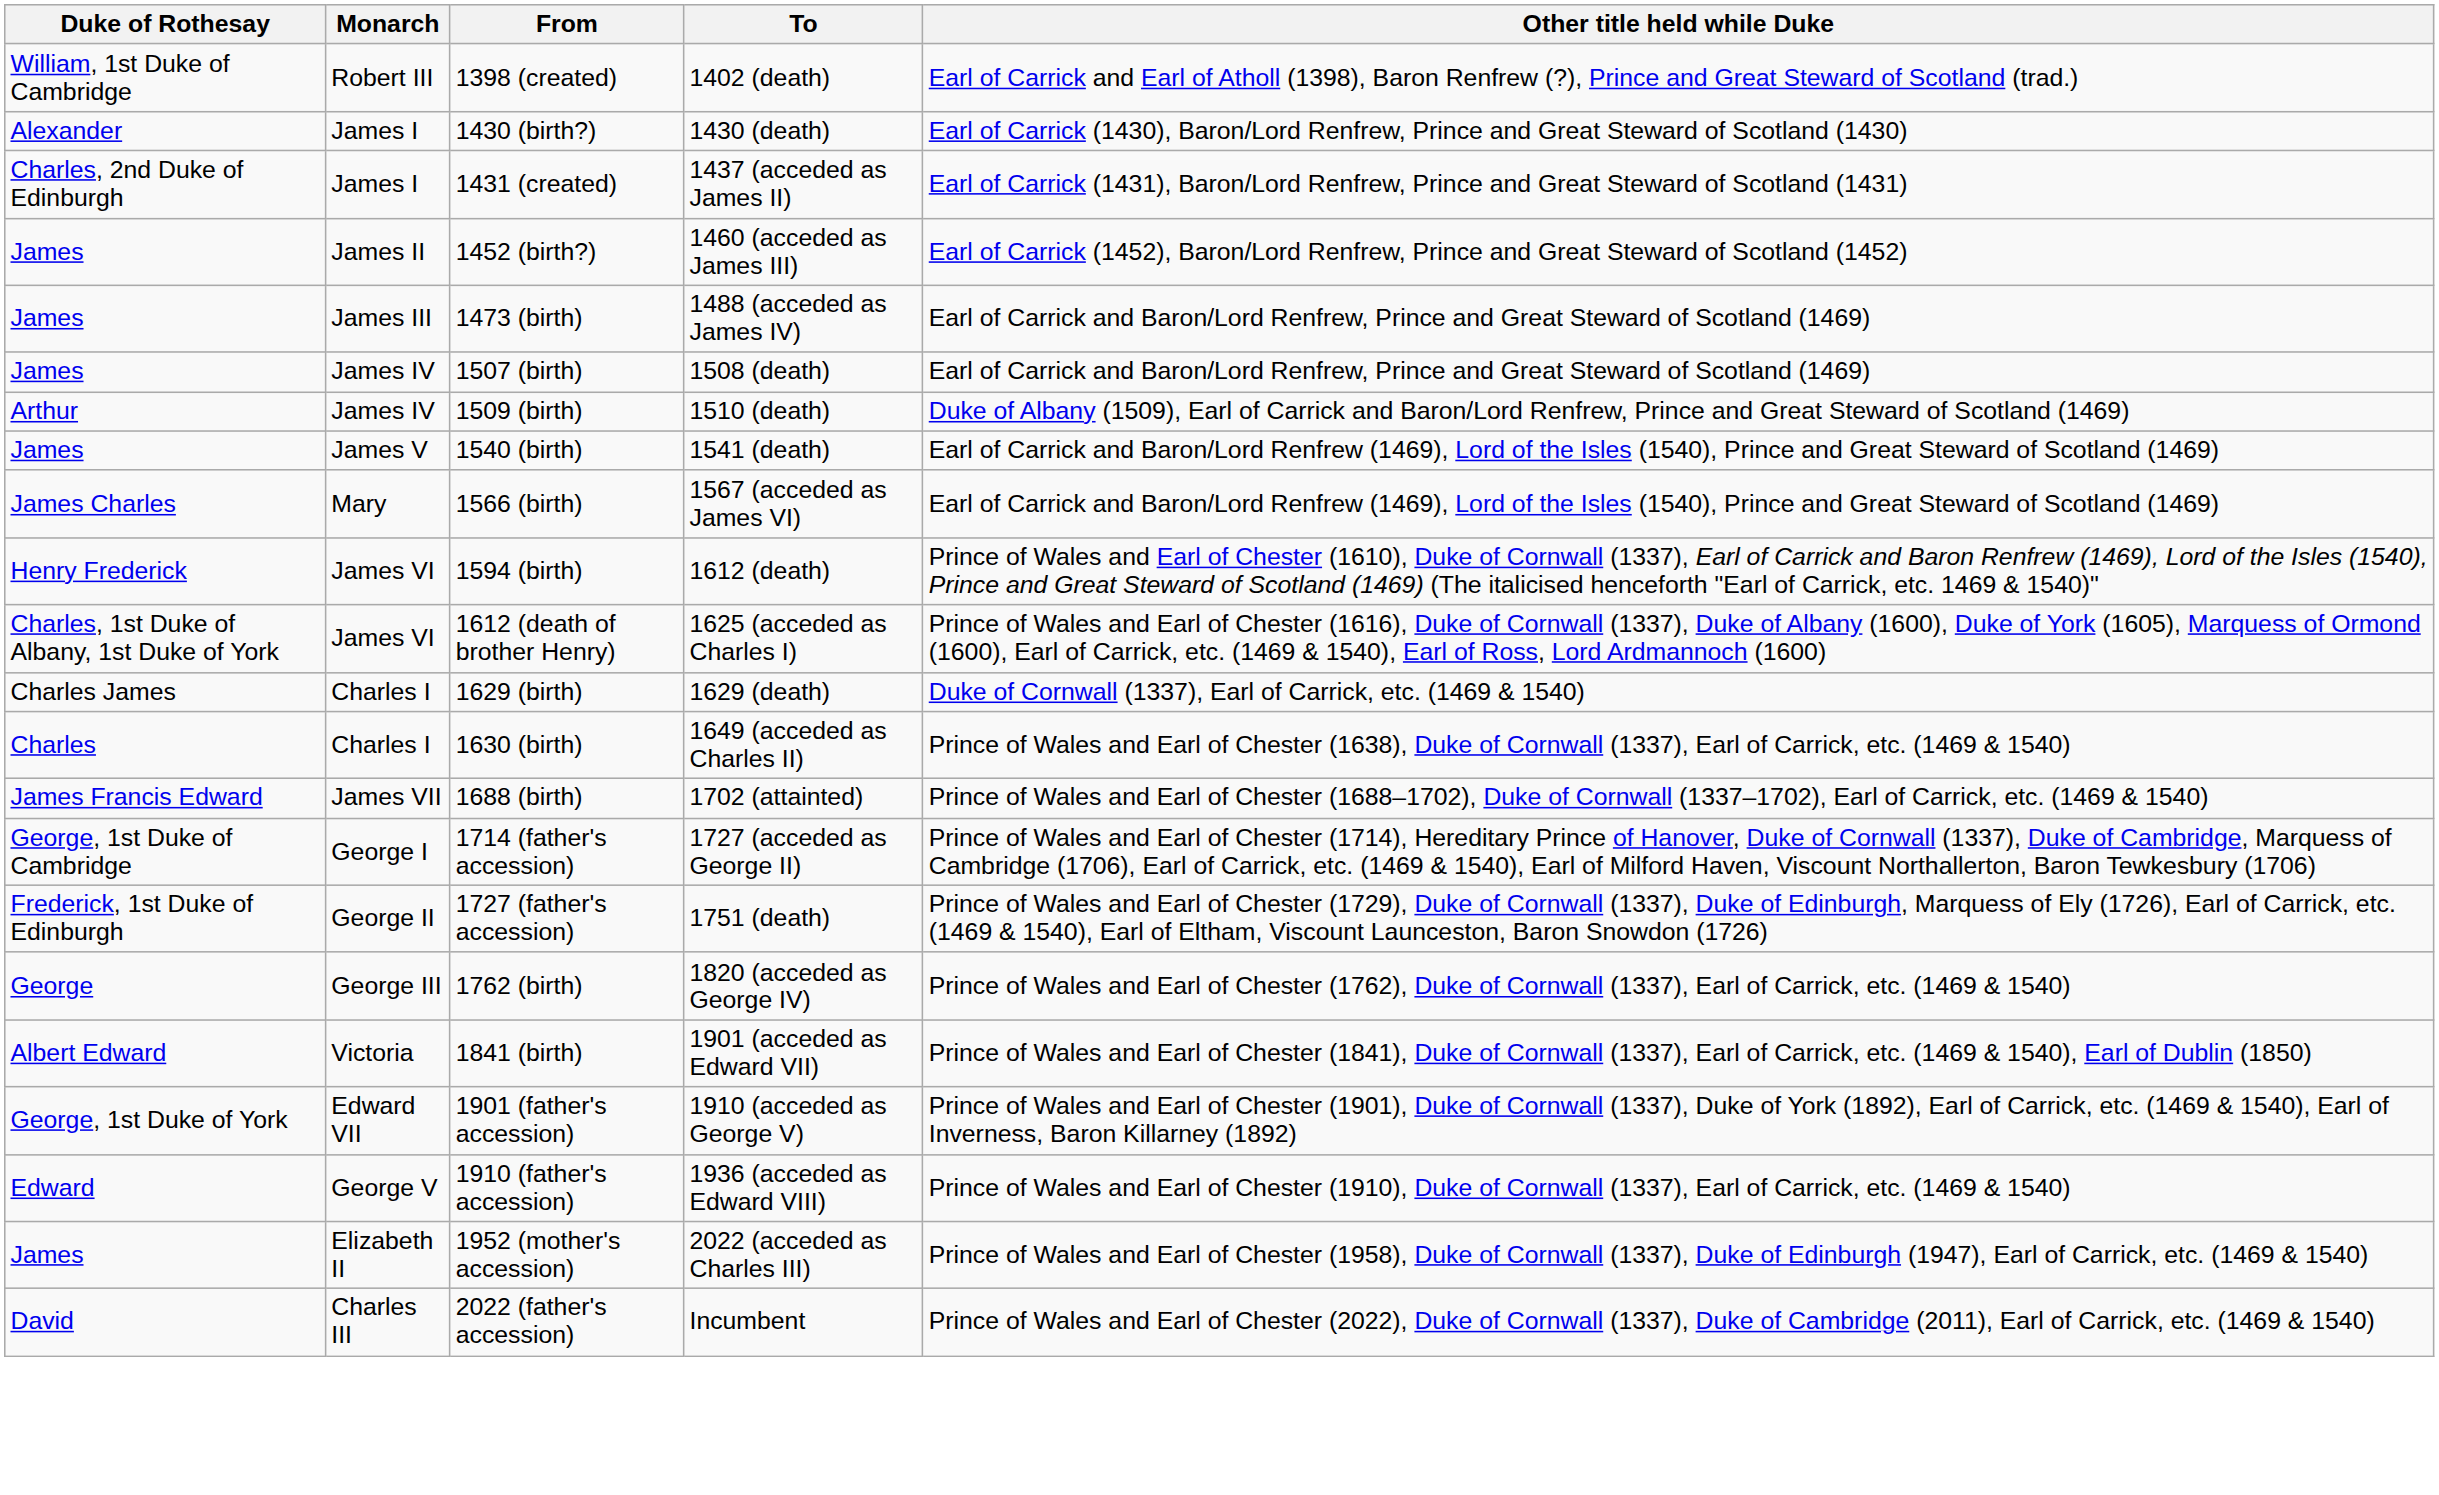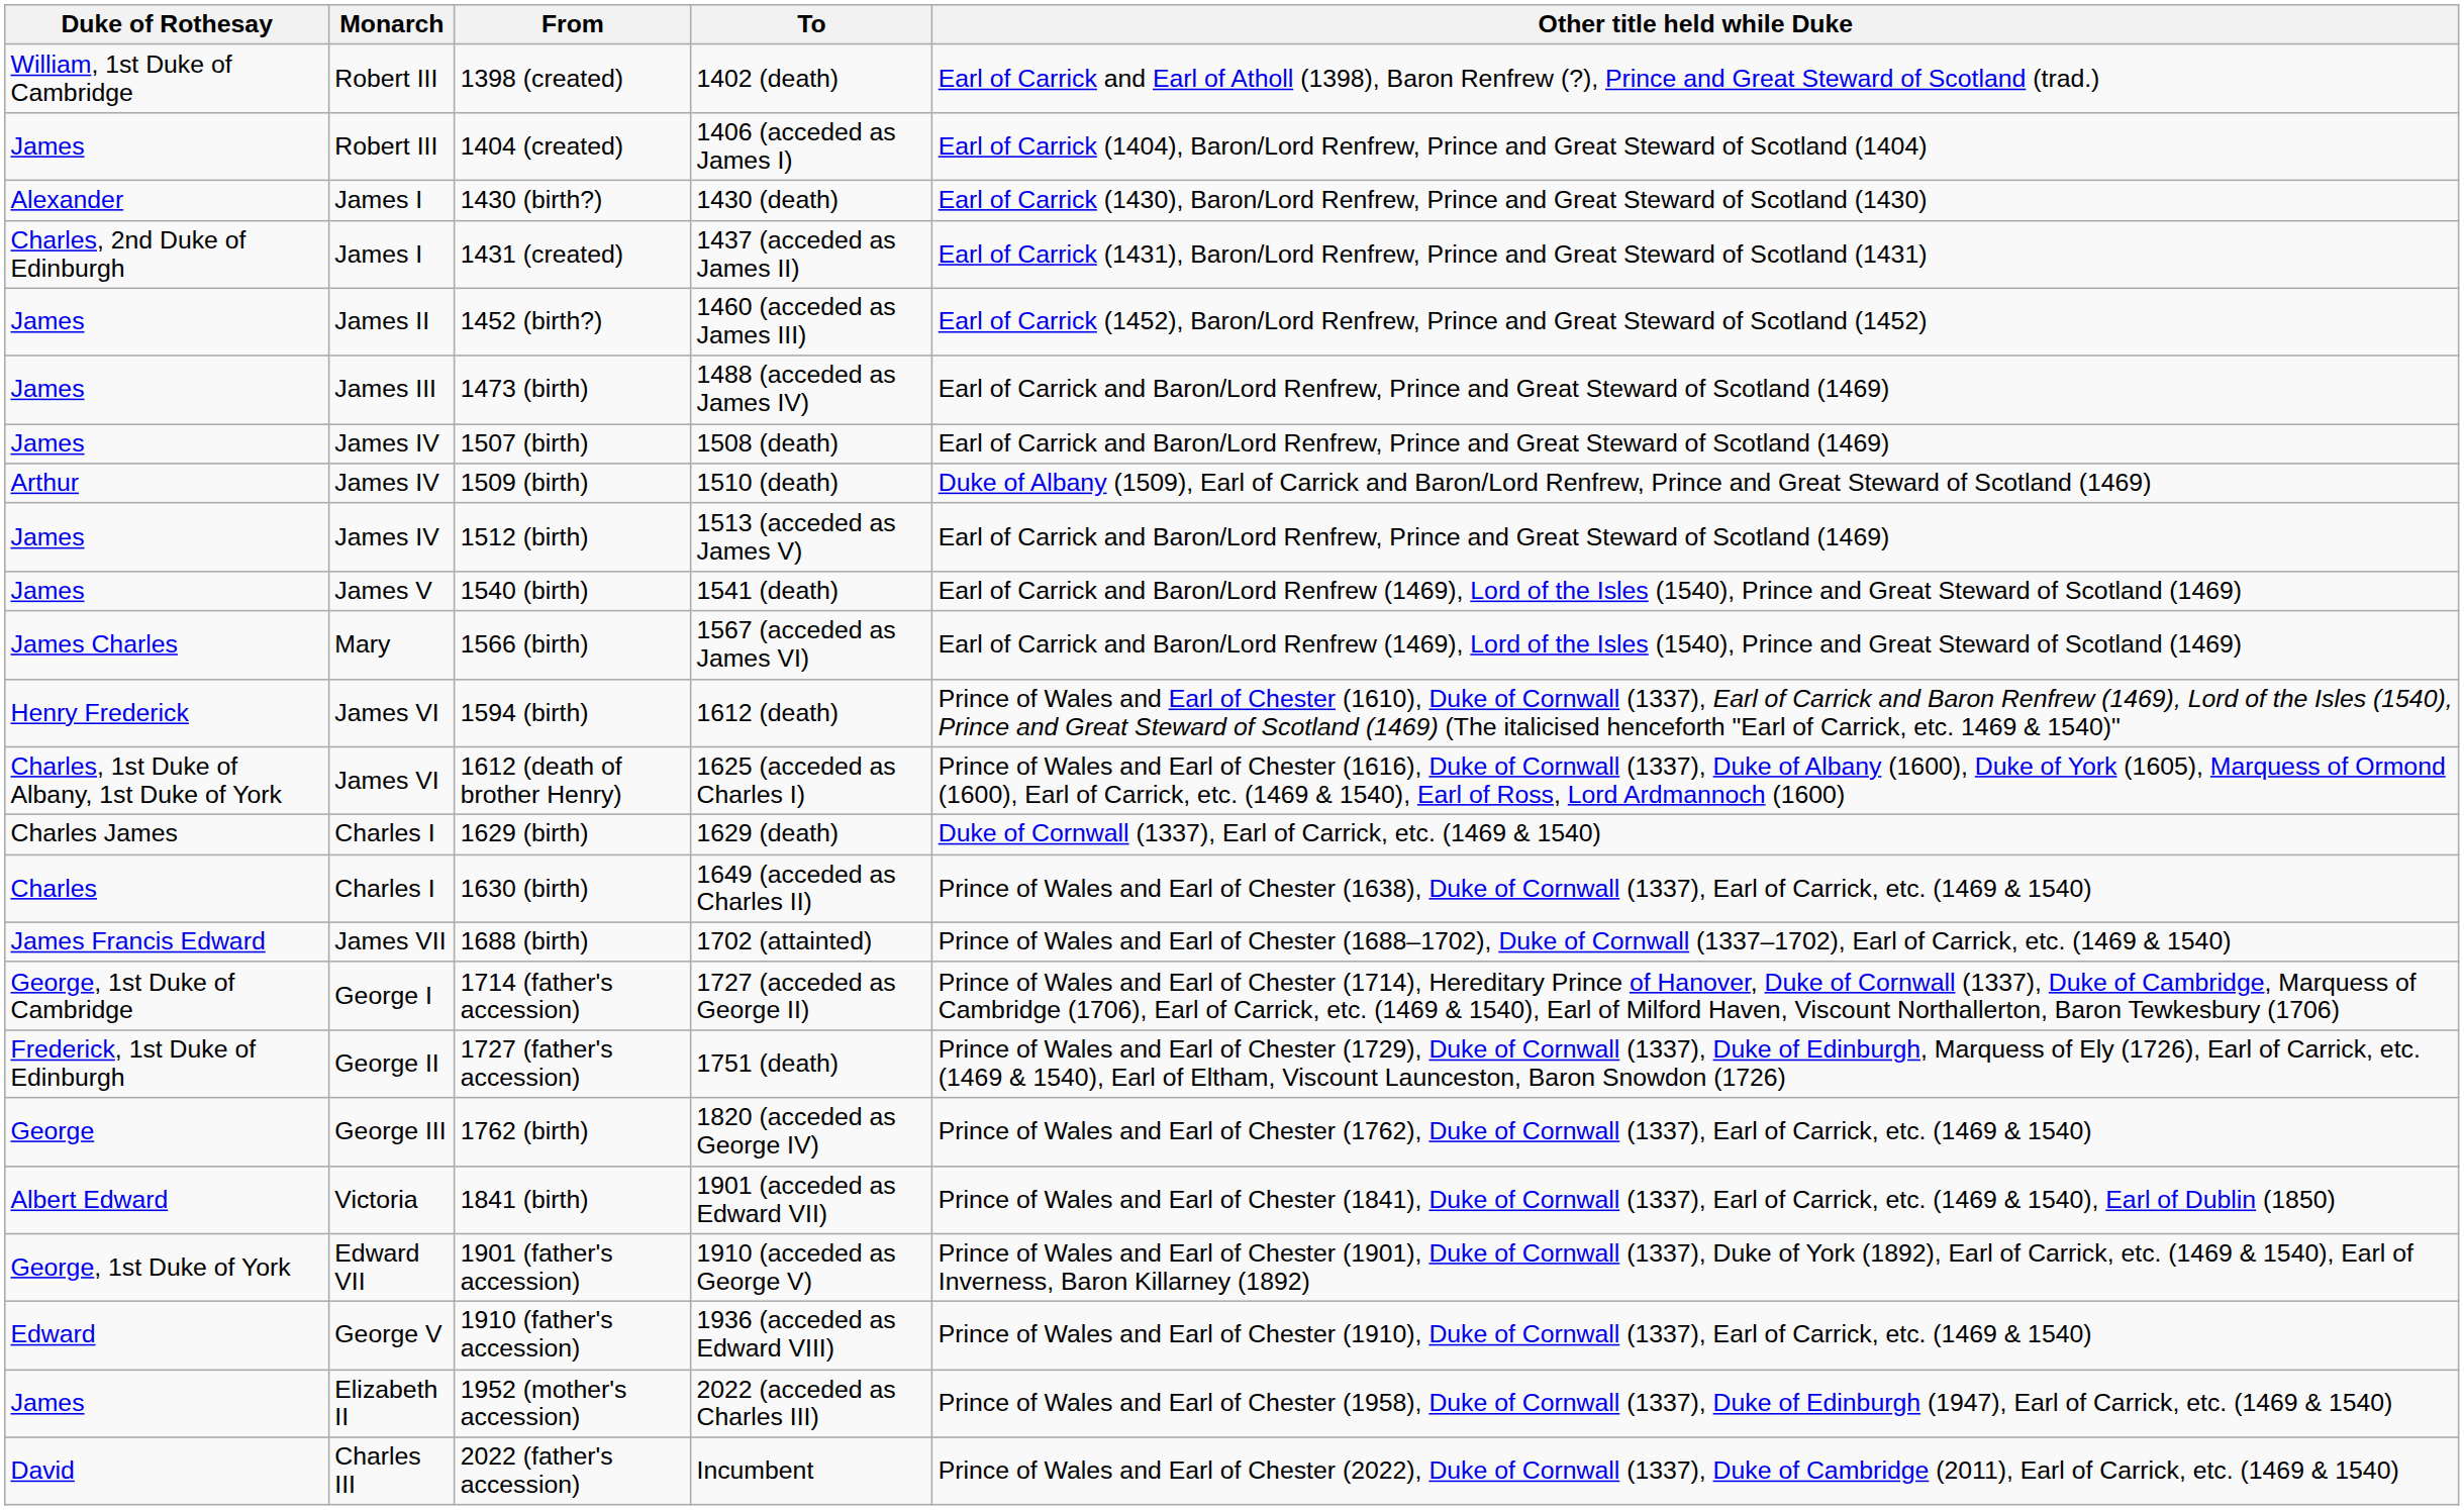 <table class="wikitable">
 <tr>
 <th>Duke of Rothesay</th>
 <th>Monarch</th>
 <th>From</th>
 <th>To</th>
 <th>Other title held while Duke</th>
 </tr>
 <tr>
 <td><a href='#'>William</a>, 1st Duke of Cambridge</td>
 <td>Robert III</td>
 <td>1398 (created)</td>
 <td>1402 (death)</td>
 <td><a href='#'>Earl of Carrick</a> and <a href='#'>Earl of Atholl</a> (1398), Baron Renfrew (?), <a href='#'>Prince and Great Steward of Scotland</a> (trad.)</td>
+</tr>
+<tr>
+<td><a href='#'>James</a></td>
+<td>Robert III</td>
+<td>1404 (created)</td>
+<td>1406 (acceded as James I)</td>
+<td><a href='#'>Earl of Carrick</a> (1404), Baron/Lord Renfrew, Prince and Great Steward of Scotland (1404)</td>
 </tr>
 <tr>
 <td><a href='#'>Alexander</a></td>
 <td>James I</td>
 <td>1430 (birth?)</td>
 <td>1430 (death)</td>
 <td><a href='#'>Earl of Carrick</a> (1430), Baron/Lord Renfrew, Prince and Great Steward of Scotland (1430)</td>
 </tr>
 <tr>
 <td><a href='#'>Charles</a>, 2nd Duke of Edinburgh</td>
 <td>James I</td>
 <td>1431 (created)</td>
 <td>1437 (acceded as James II)</td>
 <td><a href='#'>Earl of Carrick</a> (1431), Baron/Lord Renfrew, Prince and Great Steward of Scotland (1431)</td>
 </tr>
 <tr>
 <td><a href='#'>James</a></td>
 <td>James II</td>
 <td>1452 (birth?)</td>
 <td>1460 (acceded as James III)</td>
 <td><a href='#'>Earl of Carrick</a> (1452), Baron/Lord Renfrew, Prince and Great Steward of Scotland (1452)</td>
 </tr>
 <tr>
 <td><a href='#'>James</a></td>
 <td>James III</td>
 <td>1473 (birth)</td>
 <td>1488 (acceded as James IV)</td>
 <td>Earl of Carrick and Baron/Lord Renfrew, Prince and Great Steward of Scotland (1469)</td>
 </tr>
 <tr>
 <td><a href='#'>James</a></td>
 <td>James IV</td>
 <td>1507 (birth)</td>
 <td>1508 (death)</td>
 <td>Earl of Carrick and Baron/Lord Renfrew, Prince and Great Steward of Scotland (1469)</td>
 </tr>
 <tr>
 <td><a href='#'>Arthur</a></td>
 <td>James IV</td>
 <td>1509 (birth)</td>
 <td>1510 (death)</td>
 <td><a href='#'>Duke of Albany</a> (1509), Earl of Carrick and Baron/Lord Renfrew, Prince and Great Steward of Scotland (1469)</td>
+</tr>
+<tr>
+<td><a href='#'>James</a></td>
+<td>James IV</td>
+<td>1512 (birth)</td>
+<td>1513 (acceded as James V)</td>
+<td>Earl of Carrick and Baron/Lord Renfrew, Prince and Great Steward of Scotland (1469)</td>
 </tr>
 <tr>
 <td><a href='#'>James</a></td>
 <td>James V</td>
 <td>1540 (birth)</td>
 <td>1541 (death)</td>
 <td>Earl of Carrick and Baron/Lord Renfrew (1469), <a href='#'>Lord of the Isles</a> (1540), Prince and Great Steward of Scotland (1469)</td>
 </tr>
 <tr>
 <td><a href='#'>James Charles</a></td>
 <td>Mary</td>
 <td>1566 (birth)</td>
 <td>1567 (acceded as James VI)</td>
 <td>Earl of Carrick and Baron/Lord Renfrew (1469), <a href='#'>Lord of the Isles</a> (1540), Prince and Great Steward of Scotland (1469)</td>
 </tr>
 <tr>
 <td><a href='#'>Henry Frederick</a></td>
 <td>James VI</td>
 <td>1594 (birth)</td>
 <td>1612 (death)</td>
 <td>Prince of Wales and <a href='#'>Earl of Chester</a> (1610), <a href='#'>Duke of Cornwall</a> (1337), <em>Earl of Carrick and Baron Renfrew (1469), Lord of the Isles (1540), Prince and Great Steward of Scotland (1469)</em> (The italicised henceforth "Earl of Carrick, etc. 1469 & 1540)"</td>
 </tr>
 <tr>
 <td><a href='#'>Charles</a>, 1st Duke of Albany, 1st Duke of York</td>
 <td>James VI</td>
 <td>1612 (death of brother Henry)</td>
 <td>1625 (acceded as Charles I)</td>
 <td>Prince of Wales and Earl of Chester (1616), <a href='#'>Duke of Cornwall</a> (1337), <a href='#'>Duke of Albany</a> (1600), <a href='#'>Duke of York</a> (1605), <a href='#'>Marquess of Ormond</a> (1600), Earl of Carrick, etc. (1469 & 1540), <a href='#'>Earl of Ross</a>, <a href='#'>Lord Ardmannoch</a> (1600)</td>
 </tr>
 <tr>
 <td>Charles James</td>
 <td>Charles I</td>
 <td>1629 (birth)</td>
 <td>1629 (death)</td>
 <td><a href='#'>Duke of Cornwall</a> (1337), Earl of Carrick, etc. (1469 & 1540)</td>
 </tr>
 <tr>
 <td><a href='#'>Charles</a></td>
 <td>Charles I</td>
 <td>1630 (birth)</td>
 <td>1649 (acceded as Charles II)</td>
 <td>Prince of Wales and Earl of Chester (1638), <a href='#'>Duke of Cornwall</a> (1337), Earl of Carrick, etc. (1469 & 1540)</td>
 </tr>
 <tr>
 <td><a href='#'>James Francis Edward</a></td>
 <td>James VII</td>
 <td>1688 (birth)</td>
 <td>1702 (attainted)</td>
 <td>Prince of Wales and Earl of Chester (1688–1702), <a href='#'>Duke of Cornwall</a> (1337–1702), Earl of Carrick, etc. (1469 & 1540)</td>
 </tr>
 <tr>
 <td><a href='#'>George</a>, 1st Duke of Cambridge</td>
 <td>George I</td>
 <td>1714 (father's accession)</td>
 <td>1727 (acceded as George II)</td>
 <td>Prince of Wales and Earl of Chester (1714), Hereditary Prince <a href='#'>of Hanover</a>, <a href='#'>Duke of Cornwall</a> (1337), <a href='#'>Duke of Cambridge</a>, Marquess of Cambridge (1706), Earl of Carrick, etc. (1469 & 1540), Earl of Milford Haven, Viscount Northallerton, Baron Tewkesbury (1706)</td>
 </tr>
 <tr>
 <td><a href='#'>Frederick</a>, 1st Duke of Edinburgh</td>
 <td>George II</td>
 <td>1727 (father's accession)</td>
 <td>1751 (death)</td>
 <td>Prince of Wales and Earl of Chester (1729), <a href='#'>Duke of Cornwall</a> (1337), <a href='#'>Duke of Edinburgh</a>, Marquess of Ely (1726), Earl of Carrick, etc. (1469 & 1540), Earl of Eltham, Viscount Launceston, Baron Snowdon (1726)</td>
 </tr>
 <tr>
 <td><a href='#'>George</a></td>
 <td>George III</td>
 <td>1762 (birth)</td>
 <td>1820 (acceded as George IV)</td>
 <td>Prince of Wales and Earl of Chester (1762), <a href='#'>Duke of Cornwall</a> (1337), Earl of Carrick, etc. (1469 & 1540)</td>
 </tr>
 <tr>
 <td><a href='#'>Albert Edward</a></td>
 <td>Victoria</td>
 <td>1841 (birth)</td>
 <td>1901 (acceded as Edward VII)</td>
 <td>Prince of Wales and Earl of Chester (1841), <a href='#'>Duke of Cornwall</a> (1337), Earl of Carrick, etc. (1469 & 1540), <a href='#'>Earl of Dublin</a> (1850)</td>
 </tr>
 <tr>
 <td><a href='#'>George</a>, 1st Duke of York</td>
 <td>Edward VII</td>
 <td>1901 (father's accession)</td>
 <td>1910 (acceded as George V)</td>
 <td>Prince of Wales and Earl of Chester (1901), <a href='#'>Duke of Cornwall</a> (1337), Duke of York (1892), Earl of Carrick, etc. (1469 & 1540), Earl of Inverness, Baron Killarney (1892)</td>
 </tr>
 <tr>
 <td><a href='#'>Edward</a></td>
 <td>George V</td>
 <td>1910 (father's accession)</td>
 <td>1936 (acceded as Edward VIII)</td>
 <td>Prince of Wales and Earl of Chester (1910), <a href='#'>Duke of Cornwall</a> (1337), Earl of Carrick, etc. (1469 & 1540)</td>
 </tr>
 <tr>
 <td><a href='#'>James</a></td>
 <td>Elizabeth II</td>
 <td>1952 (mother's accession)</td>
 <td>2022 (acceded as Charles III)</td>
 <td>Prince of Wales and Earl of Chester (1958), <a href='#'>Duke of Cornwall</a> (1337), <a href='#'>Duke of Edinburgh</a> (1947), Earl of Carrick, etc. (1469 & 1540)</td>
 </tr>
 <tr>
 <td><a href='#'>David</a></td>
 <td>Charles III</td>
 <td>2022 (father's accession)</td>
 <td>Incumbent</td>
 <td>Prince of Wales and Earl of Chester (2022), <a href='#'>Duke of Cornwall</a> (1337), <a href='#'>Duke of Cambridge</a> (2011), Earl of Carrick, etc. (1469 & 1540)</td>
 </tr>
 </table>
